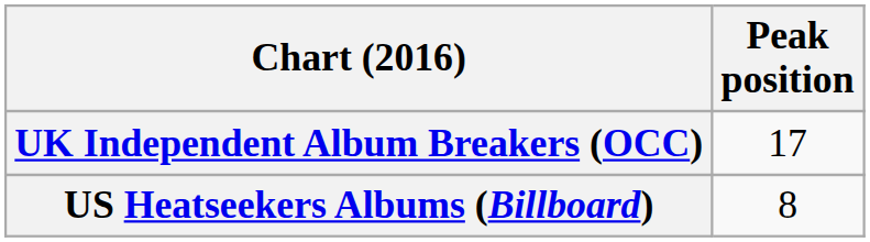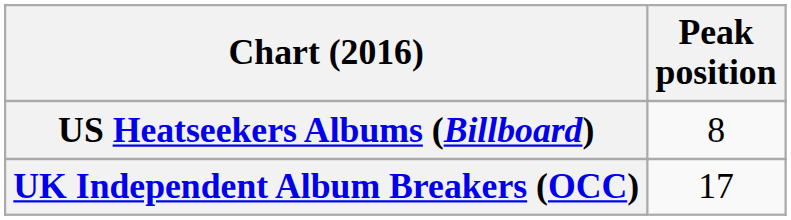 <table class="wikitable sortable plainrowheaders" style="text-align:center">
 <tr>
 <th scope="col">Chart (2016)</th>
 <th scope="col">Peak<br> position</th>
 </tr>
 <tr>
 </tr>
 <tr>
 </tr>
 <tr>
 </tr>
 <tr>
 </tr>
 <tr>
-<th scope="row"><a href='#'>UK Independent Album Breakers</a> (<a href='#'>OCC</a>)</th>
-<td>17</td>
+<th scope="row">US <a href='#'>Heatseekers Albums</a> (<a href='#'><em>Billboard</em></a>)</th>
+<td>8</td>
 </tr>
 <tr>
 </tr>
 <tr>
-<th scope="row">US <a href='#'>Heatseekers Albums</a> (<a href='#'><em>Billboard</em></a>)</th>
-<td>8</td>
+<th scope="row"><a href='#'>UK Independent Album Breakers</a> (<a href='#'>OCC</a>)</th>
+<td>17</td>
 </tr>
 </table>
